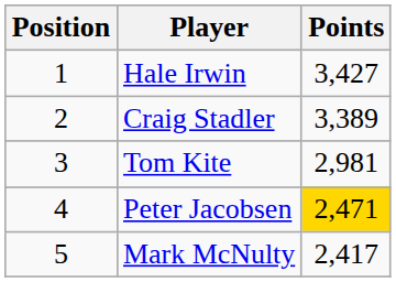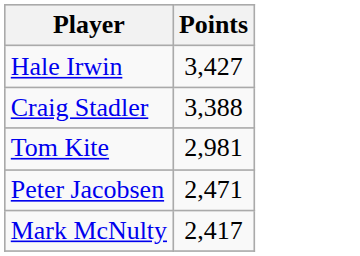 <table class="wikitable">
 <tr>
-<th>Position</th>
 <th>Player</th>
 <th>Points</th>
 </tr>
 <tr>
-<td align=center>1</td>
 <td> <a href='#'>Hale Irwin</a></td>
 <td align=center>3,427</td>
 </tr>
 <tr>
-<td align=center>2</td>
 <td> <a href='#'>Craig Stadler</a></td>
-<td align=center>3,389</td>
+<td align=center>3,388</td>
 </tr>
 <tr>
-<td align=center>3</td>
 <td> <a href='#'>Tom Kite</a></td>
 <td align=center>2,981</td>
 </tr>
 <tr>
-<td align=center>4</td>
 <td> <a href='#'>Peter Jacobsen</a></td>
-<td align=center style="background: gold;">2,471</td>
+<td align=center>2,471</td>
 </tr>
 <tr>
-<td align=center>5</td>
 <td> <a href='#'>Mark McNulty</a></td>
 <td align=center>2,417</td>
 </tr>
 </table>
